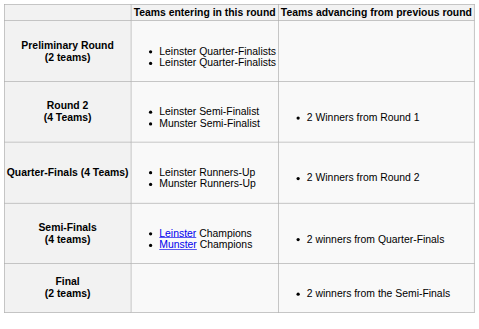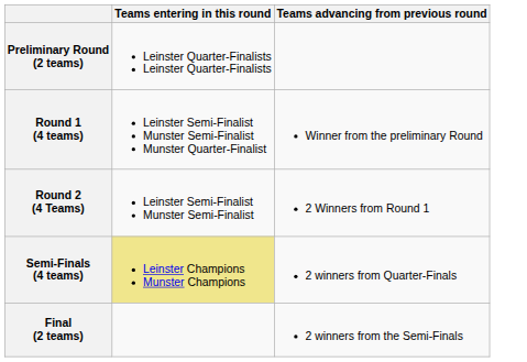 <table class="wikitable">
 <tr>
 <th></th>
 <th>Teams entering in this round</th>
 <th>Teams advancing from previous round</th>
 </tr>
 <tr>
 <th>Preliminary Round<br>(2 teams)</th>
 <td><br><ul><li>Leinster Quarter-Finalists</li><li>Leinster Quarter-Finalists</li></ul></td>
 <td></td>
 </tr>
 <tr>
+<th>Round 1<br>(4 teams)</th>
+<td><br><ul><li>Leinster Semi-Finalist</li><li>Munster Semi-Finalist</li><li>Munster Quarter-Finalist</li></ul></td>
+<td><br><ul><li>Winner from the preliminary Round</li></ul></td>
+</tr>
+<tr>
 <th>Round 2<br>(4 Teams)</th>
 <td><br><ul><li>Leinster Semi-Finalist</li><li>Munster Semi-Finalist</li></ul></td>
 <td><br><ul><li>2 Winners from Round 1</li></ul></td>
 </tr>
 <tr>
-<th>Quarter-Finals (4 Teams)</th>
-<td><br><ul><li>Leinster Runners-Up</li><li>Munster Runners-Up</li></ul></td>
-<td><br><ul><li>2 Winners from Round 2</li></ul></td>
-</tr>
-<tr>
 <th>Semi-Finals<br>(4 teams)</th>
-<td><br><ul><li><a href='#'>Leinster</a> Champions</li><li><a href='#'>Munster</a> Champions</li></ul></td>
+<td style="background: khaki;"><br><ul><li><a href='#'>Leinster</a> Champions</li><li><a href='#'>Munster</a> Champions</li></ul></td>
 <td><br><ul><li>2 winners from Quarter-Finals</li></ul></td>
 </tr>
 <tr>
 <th>Final<br>(2 teams)</th>
 <td></td>
 <td><br><ul><li>2 winners from the Semi-Finals</li></ul></td>
 </tr>
 </table>
